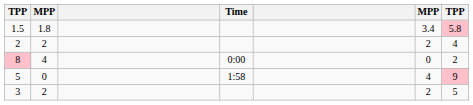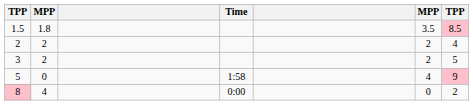 <table class="wikitable" style="text-align: center;" |>
 <tr>
 <th width="35">TPP</th>
 <th width="35">MPP</th>
 <th width="250"></th>
 <th width="45">Time</th>
 <th width="250"></th>
 <th width="35">MPP</th>
 <th width="35">TPP</th>
 </tr>
 <tr>
 <td>1.5</td>
 <td>1.8</td>
 <td style="text-align:left;"><strong></strong></td>
 <td></td>
 <td style="text-align:left;"></td>
-<td>3.4</td>
-<td bgcolor=pink>5.8</td>
+<td>3.5</td>
+<td bgcolor=pink>8.5</td>
 </tr>
 <tr>
 <td>2</td>
 <td>2</td>
 <td style="text-align:left;"></td>
 <td></td>
 <td style="text-align:left;"></td>
 <td>2</td>
 <td>4</td>
 </tr>
 <tr>
-<td bgcolor=pink>8</td>
-<td>4</td>
+<td>3</td>
+<td>2</td>
 <td style="text-align:left;"></td>
-<td>0:00</td>
-<td style="text-align:left;"><strong></strong></td>
-<td>0</td>
+<td></td>
+<td style="text-align:left;"></td>
 <td>2</td>
+<td>5</td>
 </tr>
 <tr>
 <td>5</td>
 <td>0</td>
 <td style="text-align:left;"><strong></strong></td>
 <td>1:58</td>
 <td style="text-align:left;"></td>
 <td>4</td>
 <td bgcolor=pink>9</td>
 </tr>
 <tr>
-<td>3</td>
+<td bgcolor=pink>8</td>
+<td>4</td>
+<td style="text-align:left;"></td>
+<td>0:00</td>
+<td style="text-align:left;"><strong></strong></td>
+<td>0</td>
 <td>2</td>
-<td style="text-align:left;"></td>
-<td></td>
-<td style="text-align:left;"></td>
-<td>2</td>
-<td>5</td>
 </tr>
 </table>
